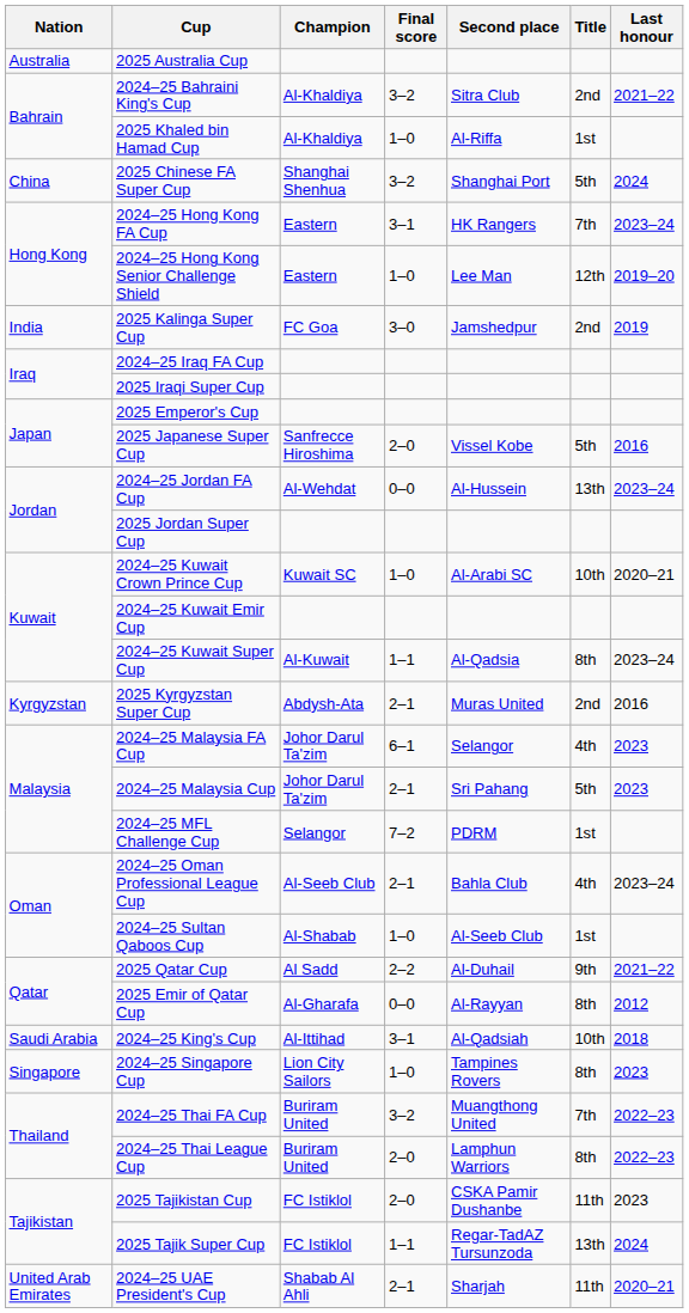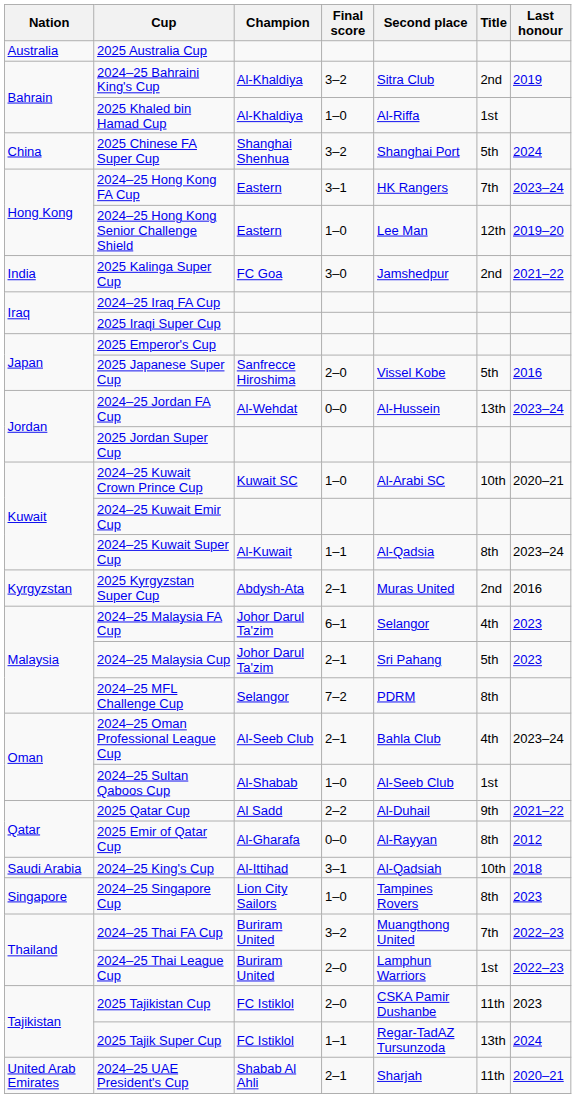 <table class=wikitable style="font-size:14px">
 <tr>
 <th>Nation</th>
 <th>Cup</th>
 <th>Champion</th>
 <th>Final score</th>
 <th>Second place</th>
 <th data-sort-type="number">Title</th>
 <th>Last honour</th>
 </tr>
 <tr>
 <td align=left> <a href='#'>Australia</a></td>
 <td align=left><a href='#'>2025 Australia Cup</a></td>
 <td></td>
 <td></td>
 <td></td>
 <td></td>
 <td></td>
 </tr>
 <tr>
 <td align=left rowspan=2> <a href='#'>Bahrain</a></td>
 <td align=left><a href='#'>2024–25 Bahraini King's Cup</a></td>
 <td><a href='#'>Al-Khaldiya</a></td>
 <td>3–2</td>
 <td><a href='#'>Sitra Club</a></td>
 <td>2nd</td>
-<td><a href='#'>2021–22</a></td>
+<td><a href='#'>2019</a></td>
 </tr>
 <tr>
 <td align=left><a href='#'>2025 Khaled bin Hamad Cup</a></td>
 <td><a href='#'>Al-Khaldiya</a></td>
 <td>1–0</td>
 <td><a href='#'>Al-Riffa</a></td>
 <td>1st</td>
 <td></td>
 </tr>
 <tr>
 <td align=left rowspan=> <a href='#'>China</a></td>
 <td align=left><a href='#'>2025 Chinese FA Super Cup</a></td>
 <td><a href='#'>Shanghai Shenhua</a></td>
 <td>3–2</td>
 <td><a href='#'>Shanghai Port</a></td>
 <td>5th</td>
 <td><a href='#'>2024</a></td>
 </tr>
 <tr>
 <td align=left rowspan=2> <a href='#'>Hong Kong</a></td>
 <td align=left><a href='#'>2024–25 Hong Kong FA Cup</a></td>
 <td><a href='#'>Eastern</a></td>
 <td>3–1</td>
 <td><a href='#'>HK Rangers</a></td>
 <td>7th</td>
 <td><a href='#'>2023–24</a></td>
 </tr>
 <tr>
 <td align=left><a href='#'>2024–25 Hong Kong Senior Challenge Shield</a></td>
 <td><a href='#'>Eastern</a></td>
 <td>1–0</td>
 <td><a href='#'>Lee Man</a></td>
 <td>12th</td>
 <td><a href='#'>2019–20</a></td>
 </tr>
 <tr>
 <td align=left rowspan=> <a href='#'>India</a></td>
 <td align=left><a href='#'>2025 Kalinga Super Cup</a></td>
 <td><a href='#'>FC Goa</a></td>
 <td>3–0</td>
 <td><a href='#'>Jamshedpur</a></td>
 <td>2nd</td>
-<td><a href='#'>2019</a></td>
+<td><a href='#'>2021–22</a></td>
 </tr>
 <tr>
 <td align=left rowspan=2> <a href='#'>Iraq</a></td>
 <td align=left><a href='#'>2024–25 Iraq FA Cup</a></td>
 <td></td>
 <td></td>
 <td></td>
 <td></td>
 <td></td>
 </tr>
 <tr>
 <td align=left><a href='#'>2025 Iraqi Super Cup</a></td>
 <td></td>
 <td></td>
 <td></td>
 <td></td>
 <td></td>
 </tr>
 <tr>
 <td align=left rowspan=2> <a href='#'>Japan</a></td>
 <td align=left><a href='#'>2025 Emperor's Cup</a></td>
 <td></td>
 <td></td>
 <td></td>
 <td></td>
 <td></td>
 </tr>
 <tr>
 <td align=left><a href='#'>2025 Japanese Super Cup</a></td>
 <td><a href='#'>Sanfrecce Hiroshima</a></td>
 <td>2–0</td>
 <td><a href='#'>Vissel Kobe</a></td>
 <td>5th</td>
 <td><a href='#'>2016</a></td>
 </tr>
 <tr>
 <td align=left rowspan=2> <a href='#'>Jordan</a></td>
 <td align=left><a href='#'>2024–25 Jordan FA Cup</a></td>
 <td><a href='#'>Al-Wehdat</a></td>
 <td>0–0 </td>
 <td><a href='#'>Al-Hussein</a></td>
 <td>13th</td>
 <td><a href='#'>2023–24</a></td>
 </tr>
 <tr>
 <td align=left><a href='#'>2025 Jordan Super Cup</a></td>
 <td></td>
 <td></td>
 <td></td>
 <td></td>
 <td></td>
 </tr>
 <tr>
 <td align=left rowspan=3> <a href='#'>Kuwait</a></td>
 <td align=left><a href='#'>2024–25 Kuwait Crown Prince Cup</a></td>
 <td><a href='#'>Kuwait SC</a></td>
 <td>1–0 </td>
 <td><a href='#'>Al-Arabi SC</a></td>
 <td>10th</td>
 <td>2020–21</td>
 </tr>
 <tr>
 <td align=left><a href='#'>2024–25 Kuwait Emir Cup</a></td>
 <td></td>
 <td></td>
 <td></td>
 <td></td>
 <td></td>
 </tr>
 <tr>
 <td align=left><a href='#'>2024–25 Kuwait Super Cup</a></td>
 <td><a href='#'>Al-Kuwait</a></td>
 <td>1–1 </td>
 <td><a href='#'>Al-Qadsia</a></td>
 <td>8th</td>
 <td>2023–24</td>
 </tr>
 <tr>
 <td align=left rowspan=> <a href='#'>Kyrgyzstan</a></td>
 <td align=left><a href='#'>2025 Kyrgyzstan Super Cup</a></td>
 <td><a href='#'>Abdysh-Ata</a></td>
 <td>2–1</td>
 <td><a href='#'>Muras United</a></td>
 <td>2nd</td>
 <td>2016</td>
 </tr>
 <tr>
 <td align=left rowspan=3> <a href='#'>Malaysia</a></td>
 <td align=left><a href='#'>2024–25 Malaysia FA Cup</a></td>
 <td><a href='#'>Johor Darul Ta'zim</a></td>
 <td>6–1</td>
 <td><a href='#'>Selangor</a></td>
 <td>4th</td>
 <td><a href='#'>2023</a></td>
 </tr>
 <tr>
 <td align=left><a href='#'>2024–25 Malaysia Cup</a></td>
 <td><a href='#'>Johor Darul Ta'zim</a></td>
 <td>2–1</td>
 <td><a href='#'>Sri Pahang</a></td>
 <td>5th</td>
 <td><a href='#'>2023</a></td>
 </tr>
 <tr>
 <td align=left><a href='#'>2024–25 MFL Challenge Cup</a></td>
 <td><a href='#'>Selangor</a></td>
 <td>7–2</td>
 <td><a href='#'>PDRM</a></td>
-<td>1st</td>
+<td>8th</td>
 <td></td>
 </tr>
 <tr>
 <td align=left rowspan=2> <a href='#'>Oman</a></td>
 <td align=left><a href='#'>2024–25 Oman Professional League Cup</a></td>
 <td><a href='#'>Al-Seeb Club</a></td>
 <td>2–1</td>
 <td><a href='#'>Bahla Club</a></td>
 <td>4th</td>
 <td>2023–24</td>
 </tr>
 <tr>
 <td align=left><a href='#'>2024–25 Sultan Qaboos Cup</a></td>
 <td><a href='#'>Al-Shabab</a></td>
 <td>1–0</td>
 <td><a href='#'>Al-Seeb Club</a></td>
 <td>1st</td>
 <td></td>
 </tr>
 <tr>
 <td align=left rowspan=2> <a href='#'>Qatar</a></td>
 <td align=left><a href='#'>2025 Qatar Cup</a></td>
 <td><a href='#'>Al Sadd</a></td>
 <td>2–2  </td>
 <td><a href='#'>Al-Duhail</a></td>
 <td>9th</td>
 <td><a href='#'>2021–22</a></td>
 </tr>
 <tr>
 <td align=left><a href='#'>2025 Emir of Qatar Cup</a></td>
 <td><a href='#'>Al-Gharafa</a></td>
 <td>0–0 </td>
 <td><a href='#'>Al-Rayyan</a></td>
 <td>8th</td>
 <td><a href='#'>2012</a></td>
 </tr>
 <tr>
 <td align="left"> <a href='#'>Saudi Arabia</a></td>
 <td align="left"><a href='#'>2024–25 King's Cup</a></td>
 <td><a href='#'>Al-Ittihad</a></td>
 <td>3–1</td>
 <td><a href='#'>Al-Qadsiah</a></td>
 <td>10th</td>
 <td><a href='#'>2018</a></td>
 </tr>
 <tr>
 <td align=left rowspan=> <a href='#'>Singapore</a></td>
 <td align=left><a href='#'>2024–25 Singapore Cup</a></td>
 <td><a href='#'>Lion City Sailors</a></td>
 <td>1–0</td>
 <td><a href='#'>Tampines Rovers</a></td>
 <td>8th</td>
 <td><a href='#'>2023</a></td>
 </tr>
 <tr>
 <td align=left rowspan=2> <a href='#'>Thailand</a></td>
 <td align=left><a href='#'>2024–25 Thai FA Cup</a></td>
 <td><a href='#'>Buriram United</a></td>
 <td>3–2</td>
 <td><a href='#'>Muangthong United</a></td>
 <td>7th</td>
 <td><a href='#'>2022–23</a></td>
 </tr>
 <tr>
 <td align=left><a href='#'>2024–25 Thai League Cup</a></td>
 <td><a href='#'>Buriram United</a></td>
 <td>2–0</td>
 <td><a href='#'>Lamphun Warriors</a></td>
-<td>8th</td>
+<td>1st</td>
 <td><a href='#'>2022–23</a></td>
 </tr>
 <tr>
 <td align=left rowspan=2> <a href='#'>Tajikistan</a></td>
 <td align=left><a href='#'>2025 Tajikistan Cup</a></td>
 <td><a href='#'>FC Istiklol</a></td>
 <td>2–0</td>
 <td><a href='#'>CSKA Pamir Dushanbe</a></td>
 <td>11th</td>
 <td>2023</td>
 </tr>
 <tr>
 <td align=left><a href='#'>2025 Tajik Super Cup</a></td>
 <td><a href='#'>FC Istiklol</a></td>
 <td>1–1  </td>
 <td><a href='#'>Regar-TadAZ Tursunzoda</a></td>
 <td>13th</td>
 <td><a href='#'>2024</a></td>
 </tr>
 <tr>
 <td align=left rowspan=> <a href='#'>United Arab Emirates</a></td>
 <td align=left><a href='#'>2024–25 UAE President's Cup</a></td>
 <td><a href='#'>Shabab Al Ahli</a></td>
 <td>2–1</td>
 <td><a href='#'>Sharjah</a></td>
 <td>11th</td>
 <td><a href='#'>2020–21</a></td>
 </tr>
 </table>
